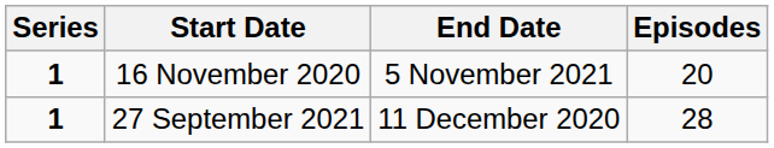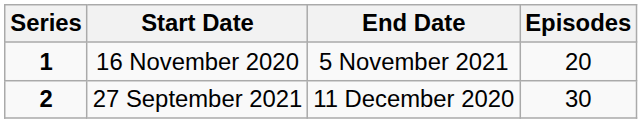 <table class="wikitable" style="text-align:center;">
 <tr>
 <th>Series</th>
 <th>Start Date</th>
 <th>End Date</th>
 <th>Episodes</th>
 </tr>
 <tr>
 <td><strong>1</strong></td>
 <td>16 November 2020</td>
 <td>5 November 2021</td>
 <td>20</td>
 </tr>
 <tr>
-<td><strong>1</strong></td>
+<td><strong>2</strong></td>
 <td>27 September 2021</td>
 <td>11 December 2020</td>
-<td>28</td>
+<td>30</td>
 </tr>
 </table>
